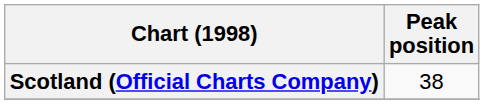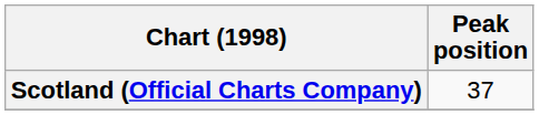 <table class="wikitable sortable plainrowheaders" style="text-align:center;">
 <tr>
 <th scope="col">Chart (1998)</th>
 <th scope="col">Peak<br>position</th>
 </tr>
 <tr>
 <th scope="row">Scotland (<a href='#'>Official Charts Company</a>)</th>
-<td>38</td>
+<td>37</td>
 </tr>
 <tr>
 </tr>
 <tr>
 </tr>
 </table>
